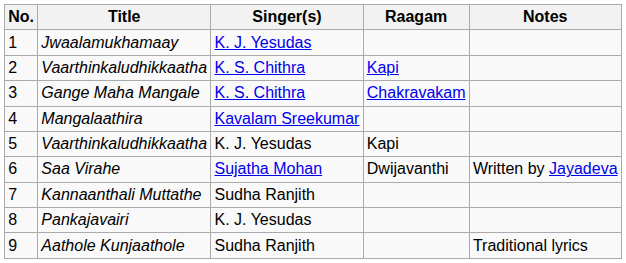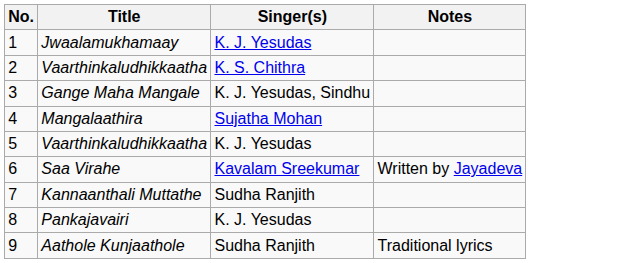 <table class="wikitable">
 <tr>
 <th>No.</th>
 <th>Title</th>
 <th>Singer(s)</th>
-<th>Raagam</th>
 <th>Notes</th>
 </tr>
 <tr>
 <td>1</td>
 <td><em>Jwaalamukhamaay</em></td>
 <td><a href='#'>K. J. Yesudas</a></td>
 <td></td>
-<td></td>
 </tr>
 <tr>
 <td>2</td>
 <td><em>Vaarthinkaludhikkaatha</em></td>
 <td><a href='#'>K. S. Chithra</a></td>
-<td><a href='#'>Kapi</a></td>
 <td></td>
 </tr>
 <tr>
 <td>3</td>
 <td><em>Gange Maha Mangale</em></td>
-<td><a href='#'>K. S. Chithra</a></td>
-<td><a href='#'>Chakravakam</a></td>
+<td>K. J. Yesudas, Sindhu</td>
 <td></td>
 </tr>
 <tr>
 <td>4</td>
 <td><em>Mangalaathira</em></td>
-<td><a href='#'>Kavalam Sreekumar</a></td>
-<td></td>
+<td><a href='#'>Sujatha Mohan</a></td>
 <td></td>
 </tr>
 <tr>
 <td>5</td>
 <td><em>Vaarthinkaludhikkaatha</em></td>
 <td>K. J. Yesudas</td>
-<td>Kapi</td>
 <td></td>
 </tr>
 <tr>
 <td>6</td>
 <td><em>Saa Virahe</em></td>
-<td><a href='#'>Sujatha Mohan</a></td>
-<td>Dwijavanthi</td>
+<td><a href='#'>Kavalam Sreekumar</a></td>
 <td>Written by <a href='#'>Jayadeva</a></td>
 </tr>
 <tr>
 <td>7</td>
 <td><em>Kannaanthali Muttathe</em></td>
 <td>Sudha Ranjith</td>
 <td></td>
-<td></td>
 </tr>
 <tr>
 <td>8</td>
 <td><em>Pankajavairi</em></td>
 <td>K. J. Yesudas</td>
 <td></td>
-<td></td>
 </tr>
 <tr>
 <td>9</td>
 <td><em>Aathole Kunjaathole</em></td>
 <td>Sudha Ranjith</td>
-<td></td>
 <td>Traditional lyrics</td>
 </tr>
 </table>
